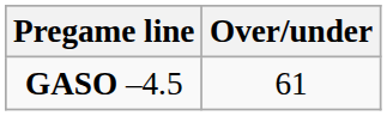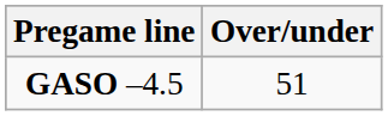 <table class="wikitable">
 <tr align="center">
 <th style=>Pregame line</th>
 <th style=>Over/under</th>
 </tr>
 <tr align="center">
 <td><strong>GASO</strong> –4.5</td>
-<td>61</td>
+<td>51</td>
 </tr>
 </table>
